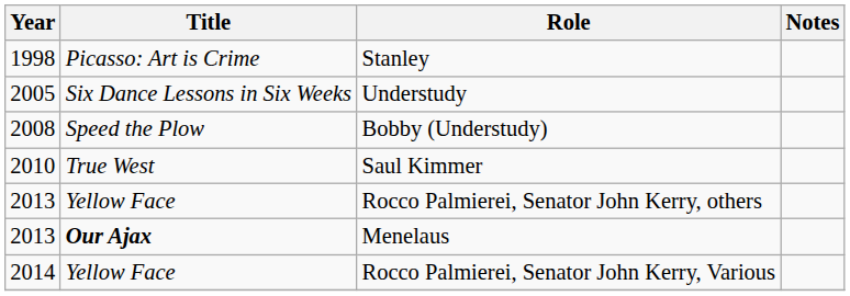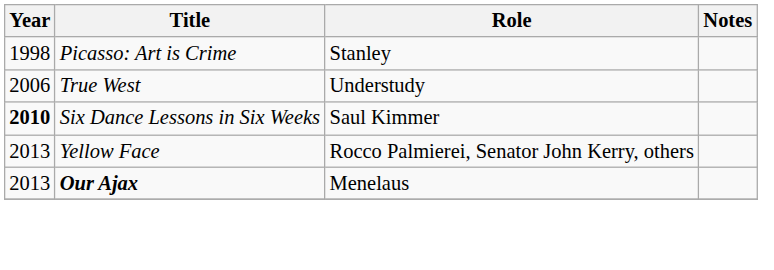 <table class="wikitable sortable">
 <tr>
 <th>Year</th>
 <th>Title</th>
 <th>Role</th>
 <th>Notes</th>
 </tr>
 <tr>
 <td>1998</td>
 <td><em>Picasso: Art is Crime</em></td>
 <td>Stanley</td>
 <td></td>
 </tr>
 <tr>
-<td>2005</td>
-<td><em>Six Dance Lessons in Six Weeks</em></td>
+<td>2006</td>
+<td><em>True West</em></td>
 <td>Understudy</td>
 <td></td>
 </tr>
 <tr>
-<td>2008</td>
-<td><em>Speed the Plow</em></td>
-<td>Bobby (Understudy)</td>
-<td></td>
-</tr>
-<tr>
-<td>2010</td>
-<td><em>True West</em></td>
+<td><strong>2010</strong></td>
+<td><em>Six Dance Lessons in Six Weeks</em></td>
 <td>Saul Kimmer</td>
 <td></td>
 </tr>
 <tr>
 <td>2013</td>
 <td><em>Yellow Face</em></td>
 <td>Rocco Palmierei, Senator John Kerry, others</td>
 <td></td>
 </tr>
 <tr>
 <td>2013</td>
 <td><strong><em>Our Ajax</em></strong></td>
 <td>Menelaus</td>
 <td></td>
 </tr>
 <tr>
-<td>2014</td>
-<td><em>Yellow Face</em></td>
-<td>Rocco Palmierei, Senator John Kerry, Various</td>
-<td></td>
-</tr>
-<tr>
 </tr>
 </table>
